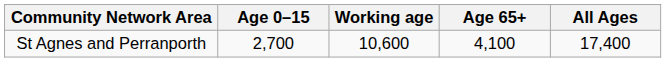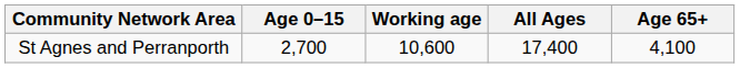 <table class="wikitable">
 <tr>
 <th scope="col" width="200px">Community Network Area</th>
 <th scope="col" width="100px">Age 0–15</th>
 <th scope="col" width="100px">Working age</th>
+<th scope="col" width="100px">All Ages</th>
 <th scope="col" width="100px">Age 65+</th>
-<th scope="col" width="100px">All Ages</th>
 </tr>
 <tr align="center">
 <td>St Agnes and Perranporth</td>
 <td>2,700</td>
 <td>10,600</td>
+<td>17,400</td>
 <td>4,100</td>
-<td>17,400</td>
 </tr>
 </table>
